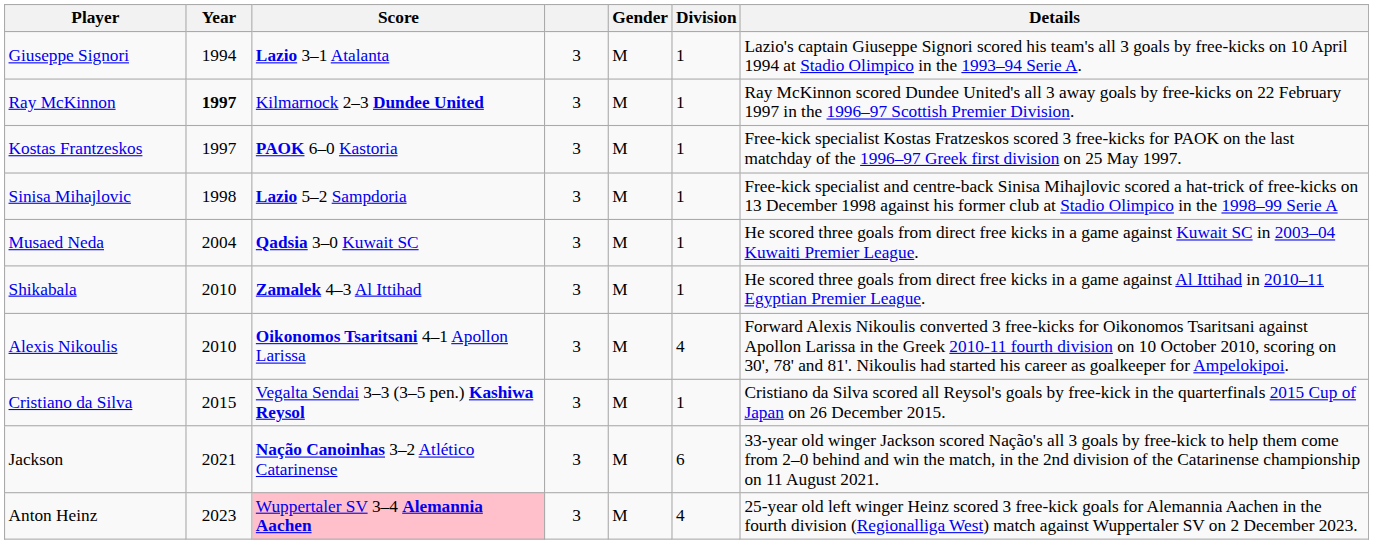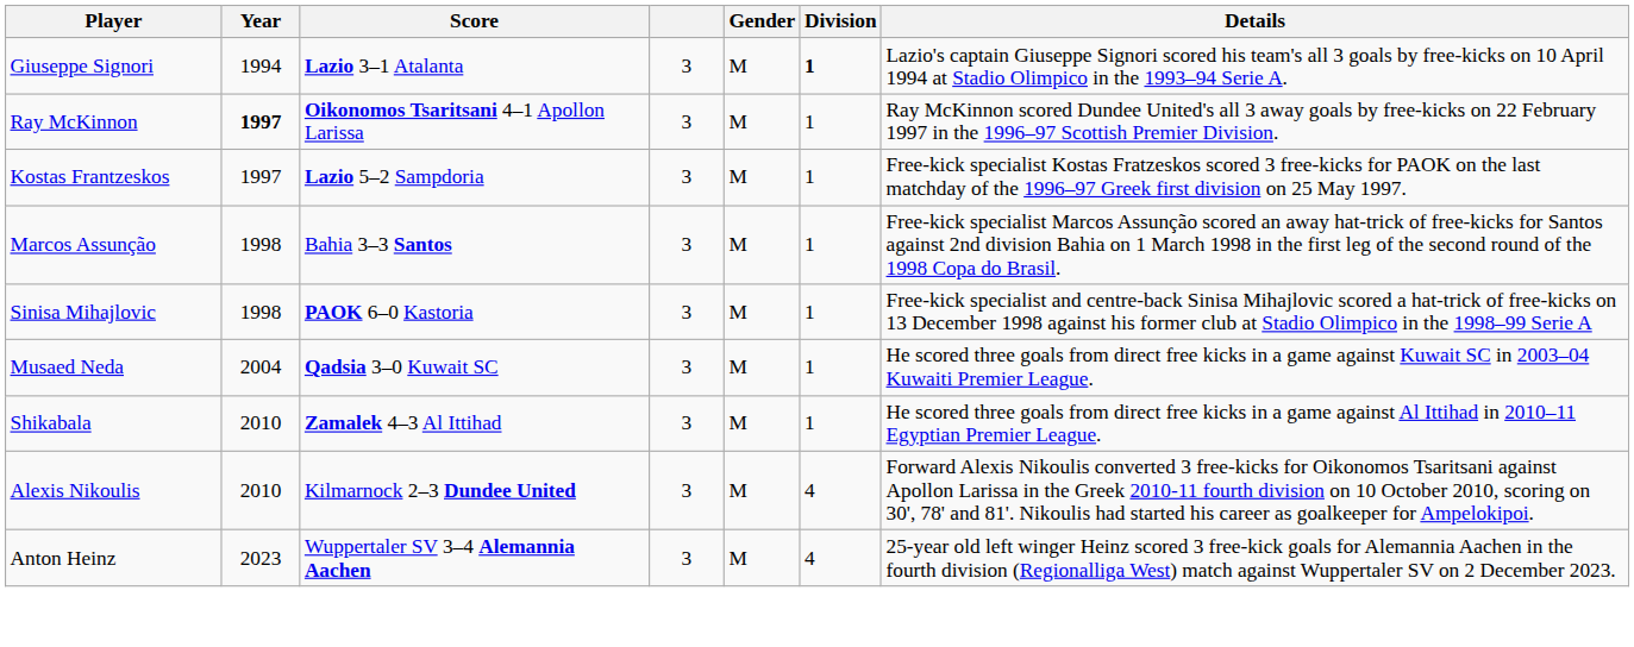 <table class="wikitable sortable" width=100%>
 <tr>
 <th width = 14%>Player</th>
 <th width = 5%>Year</th>
 <th width = 23%>Score</th>
 <th width = 5%></th>
 <th width = 1%>Gender</th>
 <th>Division</th>
 <th width="50%">Details</th>
 </tr>
 <tr>
 <td> <a href='#'>Giuseppe Signori</a></td>
 <td align=center>1994</td>
 <td><a href='#'><strong>Lazio</strong></a> 3–1 <a href='#'>Atalanta</a></td>
 <td align=center>3</td>
 <td>M</td>
-<td>1</td>
+<td><strong>1</strong></td>
 <td>Lazio's captain Giuseppe Signori scored his team's all 3 goals by free-kicks on 10 April 1994 at <a href='#'>Stadio Olimpico</a> in the <a href='#'>1993–94 Serie A</a>.</td>
 </tr>
 <tr>
 <td> <a href='#'>Ray McKinnon</a></td>
 <td align=center><strong>1997</strong></td>
-<td><a href='#'>Kilmarnock</a> 2–3 <a href='#'><strong>Dundee United</strong></a></td>
+<td><a href='#'><strong>Oikonomos Tsaritsani</strong></a> 4–1 <a href='#'>Apollon Larissa</a></td>
 <td align=center>3</td>
 <td>M</td>
 <td>1</td>
 <td>Ray McKinnon scored Dundee United's all 3 away goals by free-kicks on 22 February 1997 in the <a href='#'>1996–97 Scottish Premier Division</a>.</td>
 </tr>
 <tr>
 <td> <a href='#'>Kostas Frantzeskos</a></td>
 <td align=center>1997</td>
-<td><a href='#'><strong>PAOK</strong></a> 6–0 <a href='#'>Kastoria</a></td>
+<td><a href='#'><strong>Lazio</strong></a> 5–2 <a href='#'>Sampdoria</a></td>
 <td align=center>3</td>
 <td>M</td>
 <td>1</td>
 <td>Free-kick specialist Kostas Fratzeskos scored 3 free-kicks for PAOK on the last matchday of the <a href='#'>1996–97 Greek first division</a> on 25 May 1997.</td>
 </tr>
 <tr>
+<td> <a href='#'>Marcos Assunção</a></td>
+<td align=center>1998</td>
+<td><a href='#'>Bahia</a> 3–3 <a href='#'><strong>Santos</strong></a></td>
+<td align=center>3</td>
+<td>M</td>
+<td>1</td>
+<td>Free-kick specialist Marcos Assunção scored an away hat-trick of free-kicks for Santos against 2nd division Bahia on 1 March 1998 in the first leg of the second round of the <a href='#'>1998 Copa do Brasil</a>.</td>
+</tr>
+<tr>
 <td> <a href='#'>Sinisa Mihajlovic</a></td>
 <td align=center>1998</td>
-<td><a href='#'><strong>Lazio</strong></a> 5–2 <a href='#'>Sampdoria</a></td>
+<td><a href='#'><strong>PAOK</strong></a> 6–0 <a href='#'>Kastoria</a></td>
 <td align=center>3</td>
 <td>M</td>
 <td>1</td>
 <td>Free-kick specialist and centre-back Sinisa Mihajlovic scored a hat-trick of free-kicks on 13 December 1998 against his former club at <a href='#'>Stadio Olimpico</a> in the <a href='#'>1998–99 Serie A</a></td>
 </tr>
 <tr>
 <td> <a href='#'>Musaed Neda</a></td>
 <td align=center>2004</td>
 <td><a href='#'><strong>Qadsia</strong></a> 3–0 <a href='#'>Kuwait SC</a></td>
 <td align=center>3</td>
 <td>M</td>
 <td>1</td>
 <td>He scored three goals from direct free kicks in a game against <a href='#'>Kuwait SC</a> in <a href='#'>2003–04 Kuwaiti Premier League</a>.</td>
 </tr>
 <tr>
 <td> <a href='#'>Shikabala</a></td>
 <td align=center>2010</td>
 <td><a href='#'><strong>Zamalek</strong></a> 4–3 <a href='#'>Al Ittihad</a></td>
 <td align=center>3</td>
 <td>M</td>
 <td>1</td>
 <td>He scored three goals from direct free kicks in a game against <a href='#'>Al Ittihad</a> in <a href='#'>2010–11 Egyptian Premier League</a>.</td>
 </tr>
 <tr>
 <td> <a href='#'>Alexis Nikoulis</a></td>
 <td align=center>2010</td>
-<td><a href='#'><strong>Oikonomos Tsaritsani</strong></a> 4–1 <a href='#'>Apollon Larissa</a></td>
+<td><a href='#'>Kilmarnock</a> 2–3 <a href='#'><strong>Dundee United</strong></a></td>
 <td align=center>3</td>
 <td>M</td>
 <td>4</td>
 <td>Forward Alexis Nikoulis converted 3 free-kicks for Oikonomos Tsaritsani against Apollon Larissa in the Greek <a href='#'>2010-11 fourth division</a> on 10 October 2010, scoring on 30', 78' and 81'. Nikoulis had started his career as goalkeeper for <a href='#'>Ampelokipoi</a>.</td>
 </tr>
 <tr>
-<td> <a href='#'>Cristiano da Silva</a></td>
-<td align="center">2015</td>
-<td><a href='#'>Vegalta Sendai</a> 3–3 (3–5 pen.) <strong><a href='#'>Kashiwa Reysol</a></strong></td>
-<td align=center>3</td>
-<td>M</td>
-<td>1</td>
-<td>Cristiano da Silva scored all Reysol's goals by free-kick in the quarterfinals <a href='#'>2015 Cup of Japan</a> on 26 December 2015.</td>
-</tr>
-<tr>
-<td> Jackson</td>
-<td align=center>2021</td>
-<td><a href='#'><strong>Nação Canoinhas</strong></a> 3–2 <a href='#'>Atlético Catarinense</a></td>
-<td align=center>3</td>
-<td>M</td>
-<td>6</td>
-<td>33-year old winger Jackson scored Nação's all 3 goals by free-kick to help them come from 2–0 behind and win the match, in the 2nd division of the Catarinense championship on 11 August 2021.</td>
-</tr>
-<tr>
 <td> Anton Heinz</td>
 <td align=center>2023</td>
-<td style="background: pink;"><a href='#'>Wuppertaler SV</a> 3–4 <strong><a href='#'>Alemannia Aachen</a></strong></td>
+<td><a href='#'>Wuppertaler SV</a> 3–4 <strong><a href='#'>Alemannia Aachen</a></strong></td>
 <td align=center>3</td>
 <td>M</td>
 <td>4</td>
 <td>25-year old left winger Heinz scored 3 free-kick goals for Alemannia Aachen in the fourth division (<a href='#'>Regionalliga West</a>) match against Wuppertaler SV on 2 December 2023.</td>
 </tr>
 </table>
